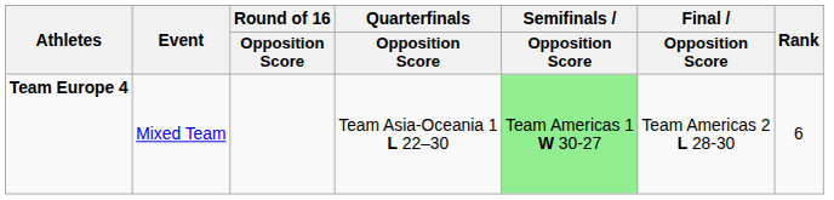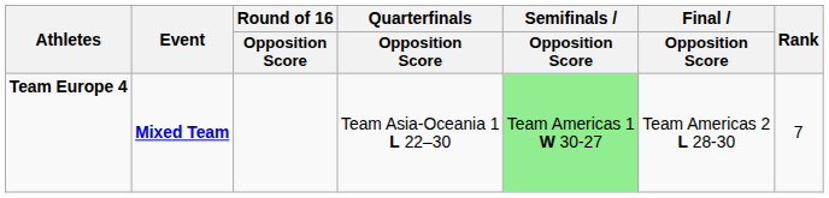 <table class=wikitable style="font-size:90%">
 <tr>
 <th rowspan="2">Athletes</th>
 <th rowspan="2">Event</th>
 <th>Round of 16</th>
 <th>Quarterfinals</th>
 <th>Semifinals / </th>
 <th>Final / </th>
 <th rowspan=2>Rank</th>
 </tr>
 <tr style="font-size:95%">
 <th>Opposition<br>Score</th>
 <th>Opposition<br>Score</th>
 <th>Opposition<br>Score</th>
 <th>Opposition<br>Score</th>
 </tr>
 <tr align=center>
 <td align=left><strong>Team Europe 4</strong><br><br><br><br><br><br></td>
-<td align=left><a href='#'>Mixed Team</a></td>
+<td align=left><strong><a href='#'>Mixed Team</a></strong></td>
 <td></td>
 <td>Team Asia-Oceania 1<br><strong>L</strong> 22–30</td>
 <td style="background: lightgreen;">Team Americas 1<br><strong>W</strong> 30-27</td>
 <td>Team Americas 2<br><strong>L</strong> 28-30</td>
-<td>6</td>
+<td>7</td>
 </tr>
 </table>
